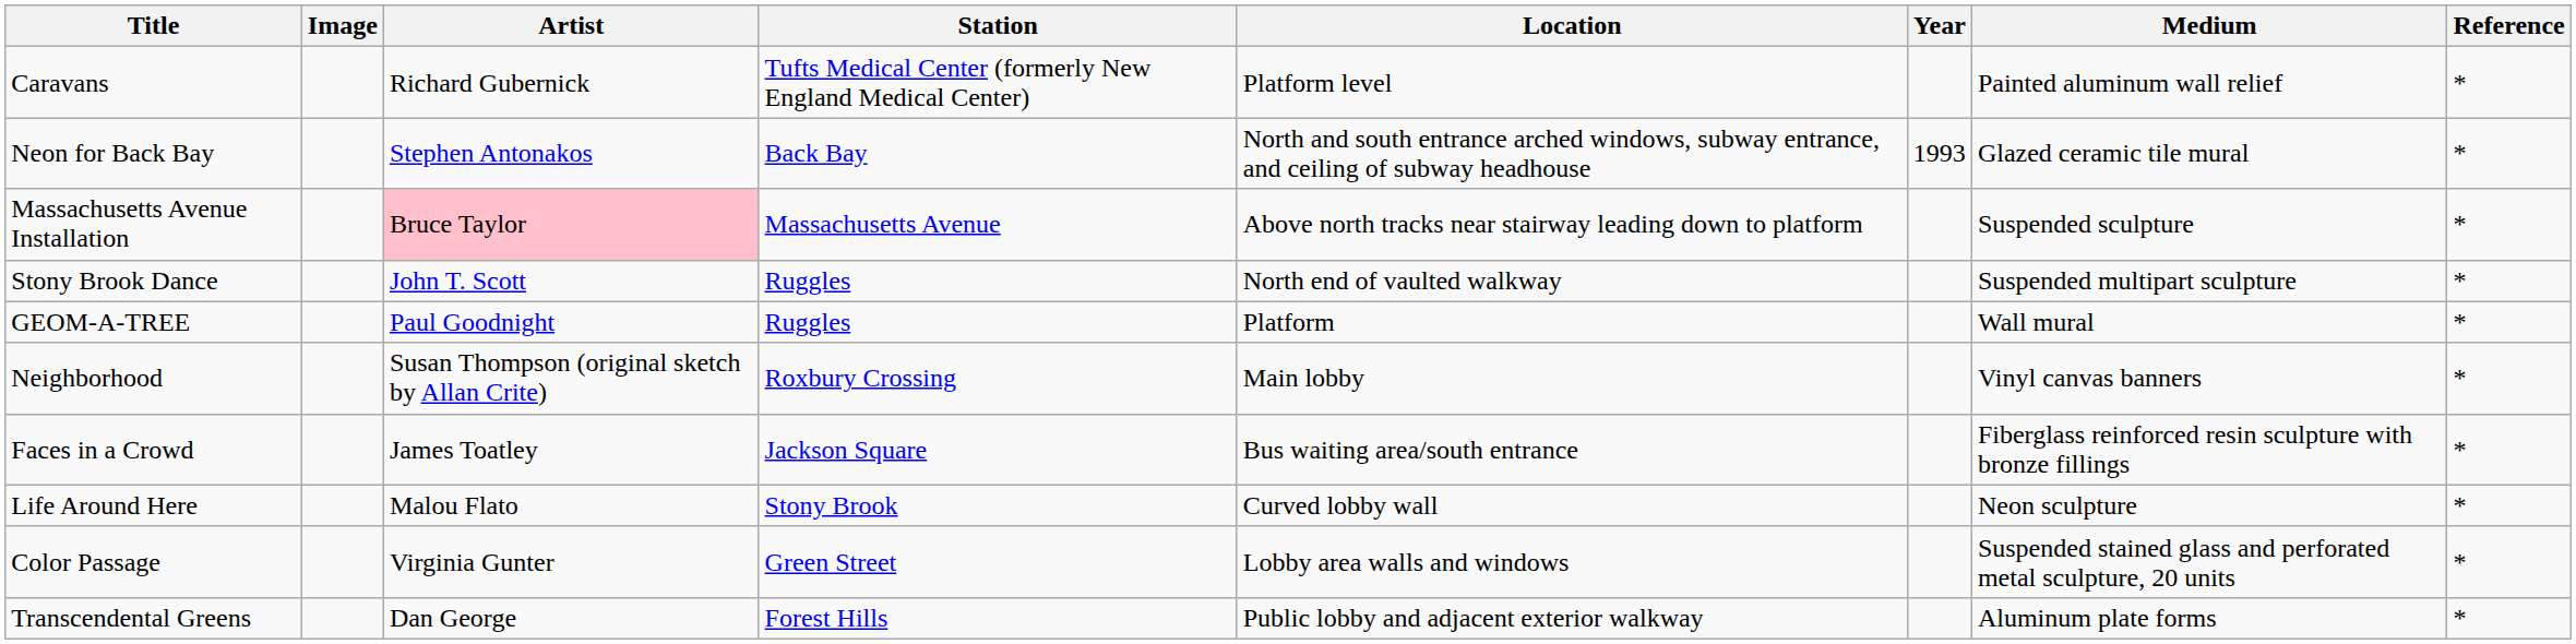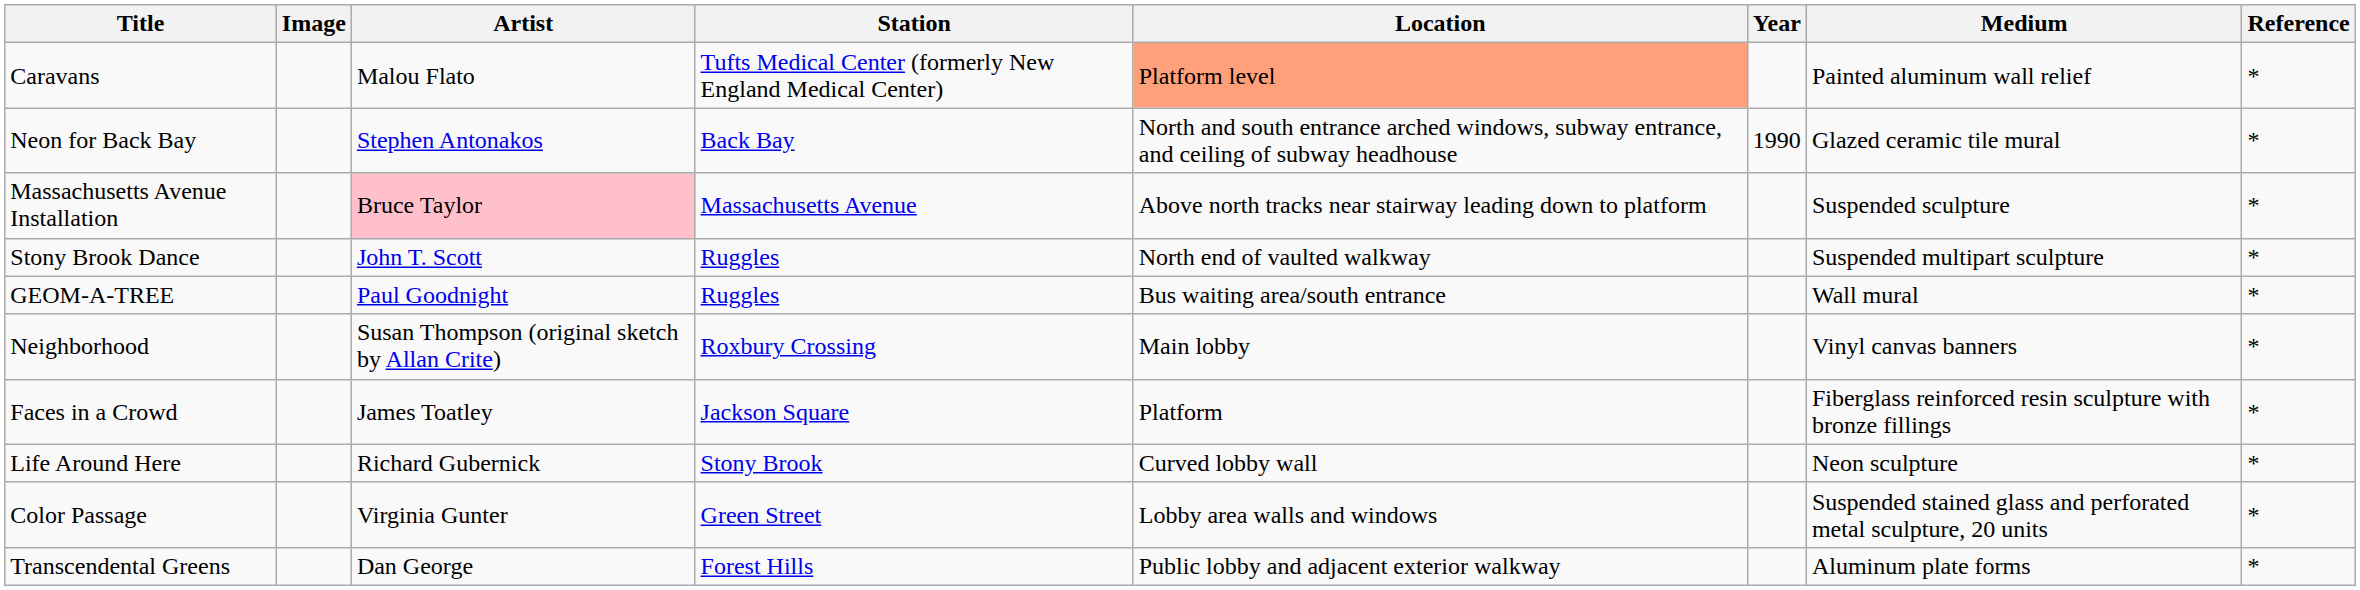 <table class="wikitable mw-collapsible">
 <tr>
 <th>Title</th>
 <th>Image</th>
 <th>Artist</th>
 <th>Station</th>
 <th>Location</th>
 <th>Year</th>
 <th>Medium</th>
 <th>Reference</th>
 </tr>
 <tr>
 <td>Caravans</td>
 <td></td>
-<td>Richard Gubernick</td>
+<td>Malou Flato</td>
 <td><a href='#'>Tufts Medical Center</a> (formerly New England Medical Center)</td>
-<td>Platform level</td>
+<td style="background: lightsalmon;">Platform level</td>
 <td></td>
 <td>Painted aluminum wall relief</td>
 <td>*</td>
 </tr>
 <tr>
 <td>Neon for Back Bay</td>
 <td></td>
 <td><a href='#'>Stephen Antonakos</a></td>
 <td><a href='#'>Back Bay</a></td>
 <td>North and south entrance arched windows, subway entrance, and ceiling of subway headhouse</td>
-<td>1993</td>
+<td>1990</td>
 <td>Glazed ceramic tile mural</td>
 <td>*</td>
 </tr>
 <tr>
 <td>Massachusetts Avenue Installation</td>
 <td></td>
 <td style="background: pink;">Bruce Taylor</td>
 <td><a href='#'>Massachusetts Avenue</a></td>
 <td>Above north tracks near stairway leading down to platform</td>
 <td></td>
 <td>Suspended sculpture</td>
 <td>*</td>
 </tr>
 <tr>
 <td>Stony Brook Dance</td>
 <td></td>
 <td><a href='#'>John T. Scott</a></td>
 <td><a href='#'>Ruggles</a></td>
 <td>North end of vaulted walkway</td>
 <td></td>
 <td>Suspended multipart sculpture</td>
 <td>*</td>
 </tr>
 <tr>
 <td>GEOM-A-TREE</td>
 <td></td>
 <td><a href='#'>Paul Goodnight</a></td>
 <td><a href='#'>Ruggles</a></td>
-<td>Platform</td>
+<td>Bus waiting area/south entrance</td>
 <td></td>
 <td>Wall mural</td>
 <td>*</td>
 </tr>
 <tr>
 <td>Neighborhood</td>
 <td></td>
 <td>Susan Thompson (original sketch by <a href='#'>Allan Crite</a>)</td>
 <td><a href='#'>Roxbury Crossing</a></td>
 <td>Main lobby</td>
 <td></td>
 <td>Vinyl canvas banners</td>
 <td>*</td>
 </tr>
 <tr>
 <td>Faces in a Crowd</td>
 <td></td>
 <td>James Toatley</td>
 <td><a href='#'>Jackson Square</a></td>
-<td>Bus waiting area/south entrance</td>
+<td>Platform</td>
 <td></td>
 <td>Fiberglass reinforced resin sculpture with bronze fillings</td>
 <td>*</td>
 </tr>
 <tr>
 <td>Life Around Here</td>
 <td></td>
-<td>Malou Flato</td>
+<td>Richard Gubernick</td>
 <td><a href='#'>Stony Brook</a></td>
 <td>Curved lobby wall</td>
 <td></td>
 <td>Neon sculpture</td>
 <td>*</td>
 </tr>
 <tr>
 <td>Color Passage</td>
 <td></td>
 <td>Virginia Gunter</td>
 <td><a href='#'>Green Street</a></td>
 <td>Lobby area walls and windows</td>
 <td></td>
 <td>Suspended stained glass and perforated metal sculpture, 20 units</td>
 <td>*</td>
 </tr>
 <tr>
 <td>Transcendental Greens</td>
 <td></td>
 <td>Dan George</td>
 <td><a href='#'>Forest Hills</a></td>
 <td>Public lobby and adjacent exterior walkway  </td>
 <td></td>
 <td>Aluminum plate forms</td>
 <td>*</td>
 </tr>
 </table>
